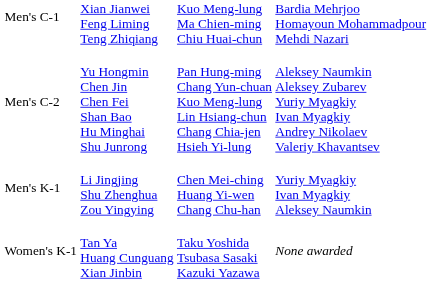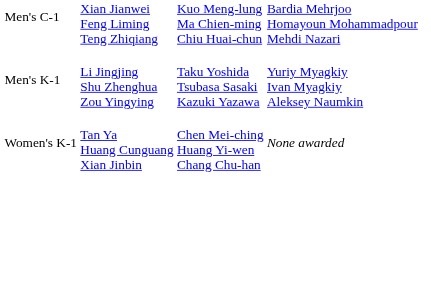 <table>
 <tr>
 <td>Men's C-1</td>
 <td><br><a href='#'>Xian Jianwei</a><br><a href='#'>Feng Liming</a><br><a href='#'>Teng Zhiqiang</a></td>
 <td><br><a href='#'>Kuo Meng-lung</a><br><a href='#'>Ma Chien-ming</a><br><a href='#'>Chiu Huai-chun</a></td>
 <td><br><a href='#'>Bardia Mehrjoo</a><br><a href='#'>Homayoun Mohammadpour</a><br><a href='#'>Mehdi Nazari</a></td>
 </tr>
 <tr>
-<td>Men's C-2</td>
-<td><br><a href='#'>Yu Hongmin</a><br><a href='#'>Chen Jin</a><br><a href='#'>Chen Fei</a><br><a href='#'>Shan Bao</a><br><a href='#'>Hu Minghai</a><br><a href='#'>Shu Junrong</a></td>
-<td><br><a href='#'>Pan Hung-ming</a><br><a href='#'>Chang Yun-chuan</a><br><a href='#'>Kuo Meng-lung</a><br><a href='#'>Lin Hsiang-chun</a><br><a href='#'>Chang Chia-jen</a><br><a href='#'>Hsieh Yi-lung</a></td>
-<td><br><a href='#'>Aleksey Naumkin</a><br><a href='#'>Aleksey Zubarev</a><br><a href='#'>Yuriy Myagkiy</a><br><a href='#'>Ivan Myagkiy</a><br><a href='#'>Andrey Nikolaev</a><br><a href='#'>Valeriy Khavantsev</a></td>
-</tr>
-<tr>
 <td>Men's K-1</td>
 <td><br><a href='#'>Li Jingjing</a><br><a href='#'>Shu Zhenghua</a><br><a href='#'>Zou Yingying</a></td>
-<td><br><a href='#'>Chen Mei-ching</a><br><a href='#'>Huang Yi-wen</a><br><a href='#'>Chang Chu-han</a></td>
+<td><br><a href='#'>Taku Yoshida</a><br><a href='#'>Tsubasa Sasaki</a><br><a href='#'>Kazuki Yazawa</a></td>
 <td><br><a href='#'>Yuriy Myagkiy</a><br><a href='#'>Ivan Myagkiy</a><br><a href='#'>Aleksey Naumkin</a></td>
 </tr>
 <tr>
 <td>Women's K-1</td>
 <td><br><a href='#'>Tan Ya</a><br><a href='#'>Huang Cunguang</a><br><a href='#'>Xian Jinbin</a></td>
-<td><br><a href='#'>Taku Yoshida</a><br><a href='#'>Tsubasa Sasaki</a><br><a href='#'>Kazuki Yazawa</a></td>
+<td><br><a href='#'>Chen Mei-ching</a><br><a href='#'>Huang Yi-wen</a><br><a href='#'>Chang Chu-han</a></td>
 <td><em>None awarded</em></td>
 </tr>
 </table>
